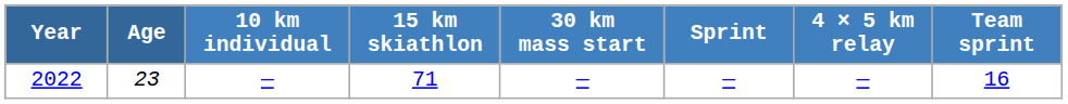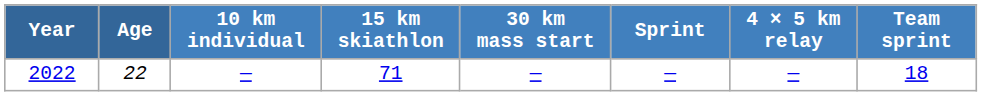 <table class="wikitable" style="font-size:95%; text-align:center; border:grey solid 1px; border-collapse:collapse; background:#ffffff;">
 <tr>
 <th style="background-color:#369; color:white; width:60px;"> Year </th>
 <th style="background-color:#369; color:white; width:40px;"> Age </th>
 <th style="background-color:#4180be; color:white; width:75px;"> 10 km <br> individual </th>
 <th style="background-color:#4180be; color:white; width:75px;"> 15 km <br> skiathlon </th>
 <th style="background-color:#4180be; color:white; width:75px;"> 30 km <br> mass start </th>
 <th style="background-color:#4180be; color:white; width:75px;"> Sprint </th>
 <th style="background-color:#4180be; color:white; width:75px;"> 4 × 5 km <br> relay </th>
 <th style="background-color:#4180be; color:white; width:75px;"> Team <br> sprint </th>
 </tr>
 <tr>
 <td><a href='#'>2022</a></td>
-<td><em>23</em></td>
+<td><em>22</em></td>
 <td><a href='#'>—</a></td>
 <td><a href='#'>71</a></td>
 <td><a href='#'>—</a></td>
 <td><a href='#'>—</a></td>
 <td><a href='#'>—</a></td>
-<td><a href='#'>16</a></td>
+<td><a href='#'>18</a></td>
 </tr>
 </table>
